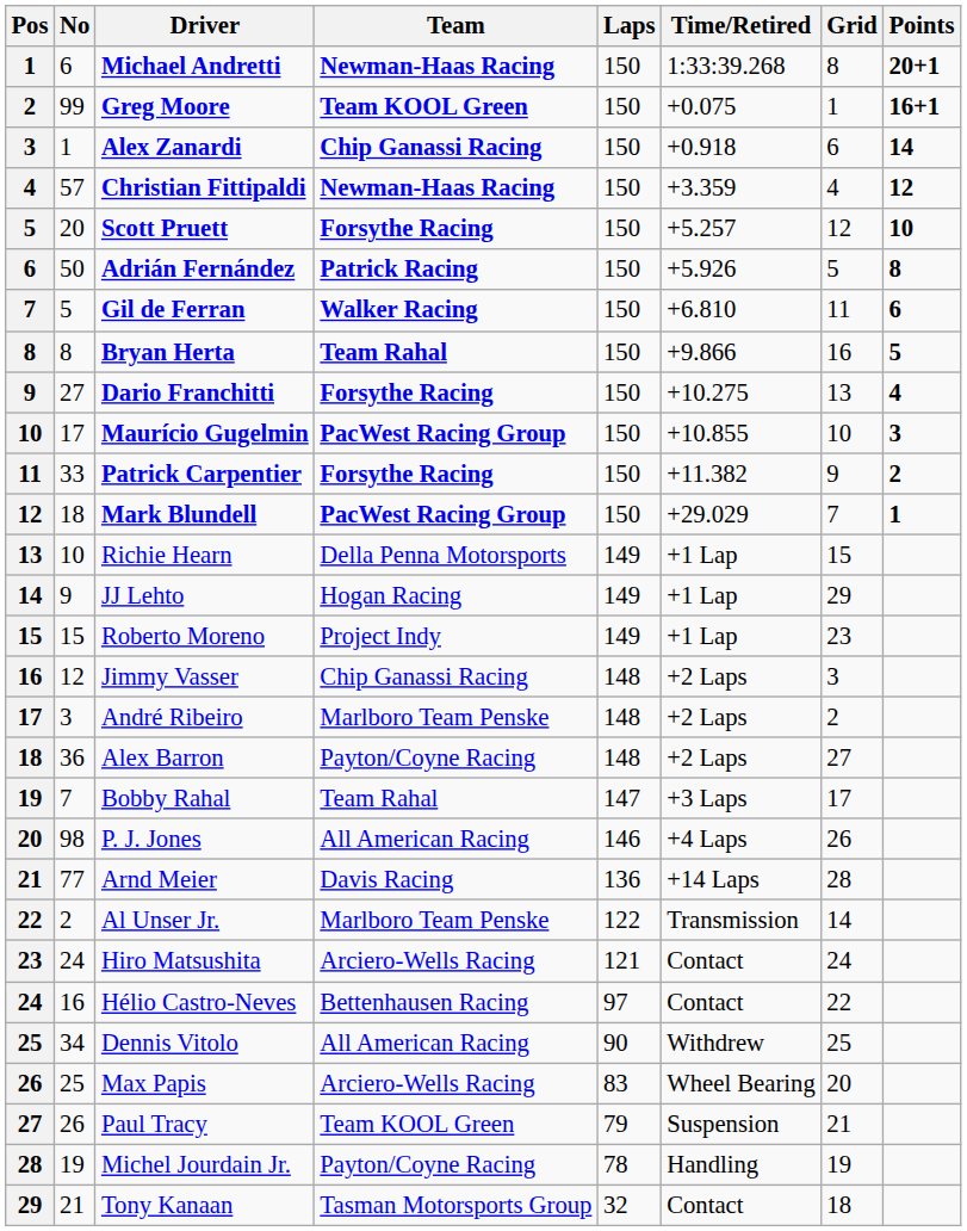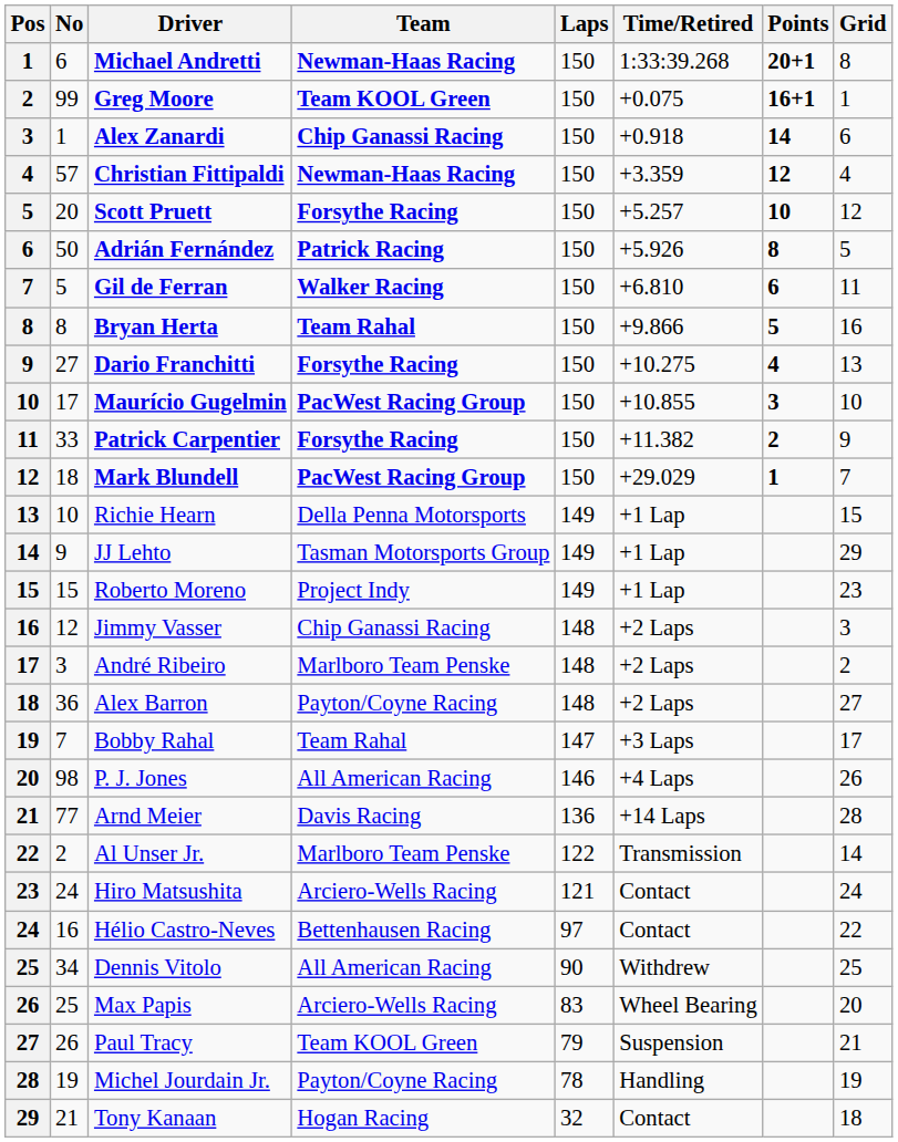 <table class="wikitable" style="font-size:95%;">
 <tr>
 <th>Pos</th>
 <th>No</th>
 <th>Driver</th>
 <th>Team</th>
 <th>Laps</th>
 <th>Time/Retired</th>
+<th>Points</th>
 <th>Grid</th>
-<th>Points</th>
 </tr>
 <tr>
 <th>1</th>
 <td>6</td>
 <td> <strong><a href='#'>Michael Andretti</a></strong></td>
 <td><strong><a href='#'>Newman-Haas Racing</a></strong></td>
 <td>150</td>
 <td>1:33:39.268</td>
+<td><strong>20+1</strong></td>
 <td>8</td>
-<td><strong>20+1</strong></td>
 </tr>
 <tr>
 <th>2</th>
 <td>99</td>
 <td> <strong><a href='#'>Greg Moore</a></strong></td>
 <td><strong><a href='#'>Team KOOL Green</a></strong></td>
 <td>150</td>
 <td>+0.075</td>
+<td><strong>16+1</strong></td>
 <td>1</td>
-<td><strong>16+1</strong></td>
 </tr>
 <tr>
 <th>3</th>
 <td>1</td>
 <td> <strong><a href='#'>Alex Zanardi</a></strong></td>
 <td><strong><a href='#'>Chip Ganassi Racing</a></strong></td>
 <td>150</td>
 <td>+0.918</td>
+<td><strong>14</strong></td>
 <td>6</td>
-<td><strong>14</strong></td>
 </tr>
 <tr>
 <th>4</th>
 <td>57</td>
 <td> <strong><a href='#'>Christian Fittipaldi</a></strong></td>
 <td><strong><a href='#'>Newman-Haas Racing</a></strong></td>
 <td>150</td>
 <td>+3.359</td>
+<td><strong>12</strong></td>
 <td>4</td>
-<td><strong>12</strong></td>
 </tr>
 <tr>
 <th>5</th>
 <td>20</td>
 <td> <strong><a href='#'>Scott Pruett</a></strong></td>
 <td><strong><a href='#'>Forsythe Racing</a></strong></td>
 <td>150</td>
 <td>+5.257</td>
+<td><strong>10</strong></td>
 <td>12</td>
-<td><strong>10</strong></td>
 </tr>
 <tr>
 <th>6</th>
 <td>50</td>
 <td> <strong><a href='#'>Adrián Fernández</a></strong></td>
 <td><strong><a href='#'>Patrick Racing</a></strong></td>
 <td>150</td>
 <td>+5.926</td>
+<td><strong>8</strong></td>
 <td>5</td>
-<td><strong>8</strong></td>
 </tr>
 <tr>
 <th>7</th>
 <td>5</td>
 <td> <strong><a href='#'>Gil de Ferran</a></strong></td>
 <td><strong><a href='#'>Walker Racing</a></strong></td>
 <td>150</td>
 <td>+6.810</td>
+<td><strong>6</strong></td>
 <td>11</td>
-<td><strong>6</strong></td>
 </tr>
 <tr>
 <th>8</th>
 <td>8</td>
 <td> <strong><a href='#'>Bryan Herta</a></strong></td>
 <td><strong><a href='#'>Team Rahal</a></strong></td>
 <td>150</td>
 <td>+9.866</td>
+<td><strong>5</strong></td>
 <td>16</td>
-<td><strong>5</strong></td>
 </tr>
 <tr>
 <th>9</th>
 <td>27</td>
 <td> <strong><a href='#'>Dario Franchitti</a></strong></td>
 <td><strong><a href='#'>Forsythe Racing</a></strong></td>
 <td>150</td>
 <td>+10.275</td>
+<td><strong>4</strong></td>
 <td>13</td>
-<td><strong>4</strong></td>
 </tr>
 <tr>
 <th>10</th>
 <td>17</td>
 <td> <strong><a href='#'>Maurício Gugelmin</a></strong></td>
 <td><strong><a href='#'>PacWest Racing Group</a></strong></td>
 <td>150</td>
 <td>+10.855</td>
+<td><strong>3</strong></td>
 <td>10</td>
-<td><strong>3</strong></td>
 </tr>
 <tr>
 <th>11</th>
 <td>33</td>
 <td> <strong><a href='#'>Patrick Carpentier</a></strong></td>
 <td><strong><a href='#'>Forsythe Racing</a></strong></td>
 <td>150</td>
 <td>+11.382</td>
+<td><strong>2</strong></td>
 <td>9</td>
-<td><strong>2</strong></td>
 </tr>
 <tr>
 <th>12</th>
 <td>18</td>
 <td> <strong><a href='#'>Mark Blundell</a></strong></td>
 <td><strong><a href='#'>PacWest Racing Group</a></strong></td>
 <td>150</td>
 <td>+29.029</td>
+<td><strong>1</strong></td>
 <td>7</td>
-<td><strong>1</strong></td>
 </tr>
 <tr>
 <th>13</th>
 <td>10</td>
 <td> <a href='#'>Richie Hearn</a></td>
 <td><a href='#'>Della Penna Motorsports</a></td>
 <td>149</td>
 <td>+1 Lap</td>
+<td></td>
 <td>15</td>
-<td></td>
 </tr>
 <tr>
 <th>14</th>
 <td>9</td>
 <td> <a href='#'>JJ Lehto</a></td>
-<td><a href='#'>Hogan Racing</a></td>
+<td><a href='#'>Tasman Motorsports Group</a></td>
 <td>149</td>
 <td>+1 Lap</td>
+<td></td>
 <td>29</td>
-<td></td>
 </tr>
 <tr>
 <th>15</th>
 <td>15</td>
 <td> <a href='#'>Roberto Moreno</a></td>
 <td><a href='#'>Project Indy</a></td>
 <td>149</td>
 <td>+1 Lap</td>
+<td></td>
 <td>23</td>
-<td></td>
 </tr>
 <tr>
 <th>16</th>
 <td>12</td>
 <td> <a href='#'>Jimmy Vasser</a></td>
 <td><a href='#'>Chip Ganassi Racing</a></td>
 <td>148</td>
 <td>+2 Laps</td>
+<td></td>
 <td>3</td>
-<td></td>
 </tr>
 <tr>
 <th>17</th>
 <td>3</td>
 <td> <a href='#'>André Ribeiro</a></td>
 <td><a href='#'>Marlboro Team Penske</a></td>
 <td>148</td>
 <td>+2 Laps</td>
+<td></td>
 <td>2</td>
-<td></td>
 </tr>
 <tr>
 <th>18</th>
 <td>36</td>
 <td> <a href='#'>Alex Barron</a></td>
 <td><a href='#'>Payton/Coyne Racing</a></td>
 <td>148</td>
 <td>+2 Laps</td>
+<td></td>
 <td>27</td>
-<td></td>
 </tr>
 <tr>
 <th>19</th>
 <td>7</td>
 <td> <a href='#'>Bobby Rahal</a></td>
 <td><a href='#'>Team Rahal</a></td>
 <td>147</td>
 <td>+3 Laps</td>
+<td></td>
 <td>17</td>
-<td></td>
 </tr>
 <tr>
 <th>20</th>
 <td>98</td>
 <td> <a href='#'>P. J. Jones</a></td>
 <td><a href='#'>All American Racing</a></td>
 <td>146</td>
 <td>+4 Laps</td>
+<td></td>
 <td>26</td>
-<td></td>
 </tr>
 <tr>
 <th>21</th>
 <td>77</td>
 <td> <a href='#'>Arnd Meier</a></td>
 <td><a href='#'>Davis Racing</a></td>
 <td>136</td>
 <td>+14 Laps</td>
+<td></td>
 <td>28</td>
-<td></td>
 </tr>
 <tr>
 <th>22</th>
 <td>2</td>
 <td> <a href='#'>Al Unser Jr.</a></td>
 <td><a href='#'>Marlboro Team Penske</a></td>
 <td>122</td>
 <td>Transmission</td>
+<td></td>
 <td>14</td>
-<td></td>
 </tr>
 <tr>
 <th>23</th>
 <td>24</td>
 <td> <a href='#'>Hiro Matsushita</a></td>
 <td><a href='#'>Arciero-Wells Racing</a></td>
 <td>121</td>
 <td>Contact</td>
+<td></td>
 <td>24</td>
-<td></td>
 </tr>
 <tr>
 <th>24</th>
 <td>16</td>
 <td> <a href='#'>Hélio Castro-Neves</a></td>
 <td><a href='#'>Bettenhausen Racing</a></td>
 <td>97</td>
 <td>Contact</td>
+<td></td>
 <td>22</td>
-<td></td>
 </tr>
 <tr>
 <th>25</th>
 <td>34</td>
 <td> <a href='#'>Dennis Vitolo</a></td>
 <td><a href='#'>All American Racing</a></td>
 <td>90</td>
 <td>Withdrew</td>
+<td></td>
 <td>25</td>
-<td></td>
 </tr>
 <tr>
 <th>26</th>
 <td>25</td>
 <td> <a href='#'>Max Papis</a></td>
 <td><a href='#'>Arciero-Wells Racing</a></td>
 <td>83</td>
 <td>Wheel Bearing</td>
+<td></td>
 <td>20</td>
-<td></td>
 </tr>
 <tr>
 <th>27</th>
 <td>26</td>
 <td> <a href='#'>Paul Tracy</a></td>
 <td><a href='#'>Team KOOL Green</a></td>
 <td>79</td>
 <td>Suspension</td>
+<td></td>
 <td>21</td>
-<td></td>
 </tr>
 <tr>
 <th>28</th>
 <td>19</td>
 <td> <a href='#'>Michel Jourdain Jr.</a></td>
 <td><a href='#'>Payton/Coyne Racing</a></td>
 <td>78</td>
 <td>Handling</td>
+<td></td>
 <td>19</td>
-<td></td>
 </tr>
 <tr>
 <th>29</th>
 <td>21</td>
 <td> <a href='#'>Tony Kanaan</a></td>
-<td><a href='#'>Tasman Motorsports Group</a></td>
+<td><a href='#'>Hogan Racing</a></td>
 <td>32</td>
 <td>Contact</td>
+<td></td>
 <td>18</td>
-<td></td>
 </tr>
 </table>
